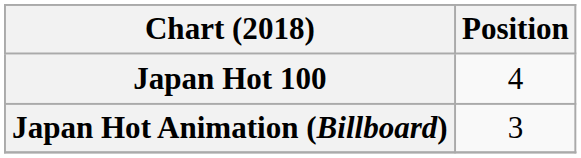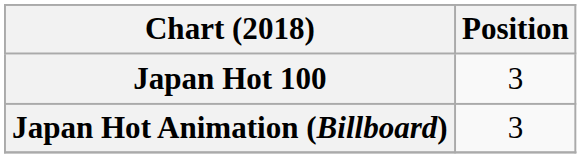 <table class="wikitable plainrowheaders">
 <tr>
 <th>Chart (2018)</th>
 <th>Position</th>
 </tr>
 <tr>
 <th scope="row">Japan Hot 100</th>
-<td align="center">4</td>
+<td align="center">3</td>
 </tr>
 <tr>
 <th scope="row">Japan Hot Animation (<em>Billboard</em>)</th>
 <td align="center">3</td>
 </tr>
 <tr>
 </tr>
 </table>
